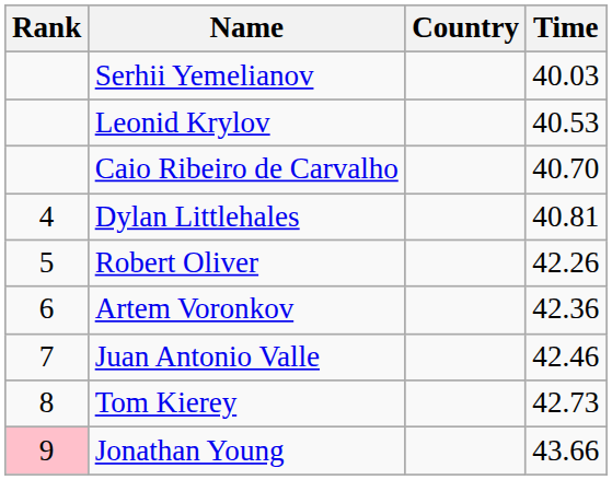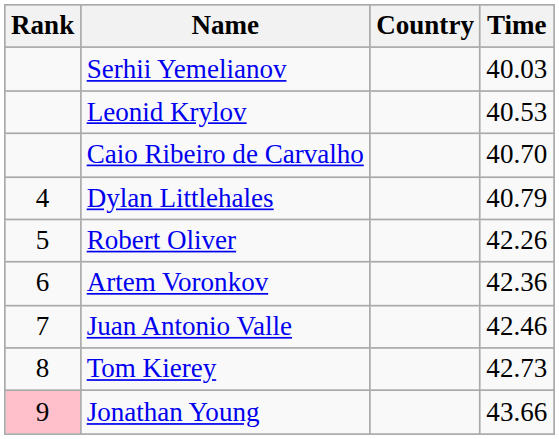 <table class="wikitable" style="text-align:center">
 <tr>
 <th>Rank</th>
 <th>Name</th>
 <th>Country</th>
 <th>Time</th>
 </tr>
 <tr>
 <td></td>
 <td align="left"><a href='#'>Serhii Yemelianov</a></td>
 <td align="left"></td>
 <td>40.03</td>
 </tr>
 <tr>
 <td></td>
 <td align="left"><a href='#'>Leonid Krylov</a></td>
 <td align="left"></td>
 <td>40.53</td>
 </tr>
 <tr>
 <td></td>
 <td align="left"><a href='#'>Caio Ribeiro de Carvalho</a></td>
 <td align="left"></td>
 <td>40.70</td>
 </tr>
 <tr>
 <td>4</td>
 <td align="left"><a href='#'>Dylan Littlehales</a></td>
 <td align="left"></td>
-<td>40.81</td>
+<td>40.79</td>
 </tr>
 <tr>
 <td>5</td>
 <td align="left"><a href='#'>Robert Oliver</a></td>
 <td align="left"></td>
 <td>42.26</td>
 </tr>
 <tr>
 <td>6</td>
 <td align="left"><a href='#'>Artem Voronkov</a></td>
 <td align="left"></td>
 <td>42.36</td>
 </tr>
 <tr>
 <td>7</td>
 <td align="left"><a href='#'>Juan Antonio Valle</a></td>
 <td align="left"></td>
 <td>42.46</td>
 </tr>
 <tr>
 <td>8</td>
 <td align="left"><a href='#'>Tom Kierey</a></td>
 <td align="left"></td>
 <td>42.73</td>
 </tr>
 <tr>
 <td style="background: pink;">9</td>
 <td align="left"><a href='#'>Jonathan Young</a></td>
 <td align="left"></td>
 <td>43.66</td>
 </tr>
 </table>
